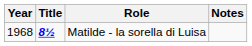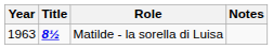 <table class="wikitable">
 <tr>
 <th>Year</th>
 <th>Title</th>
 <th>Role</th>
 <th>Notes</th>
 </tr>
 <tr>
-<td>1968</td>
+<td>1963</td>
 <td><strong><em><a href='#'>8½</a></em></strong></td>
 <td>Matilde - la sorella di Luisa</td>
 <td></td>
 </tr>
 </table>
